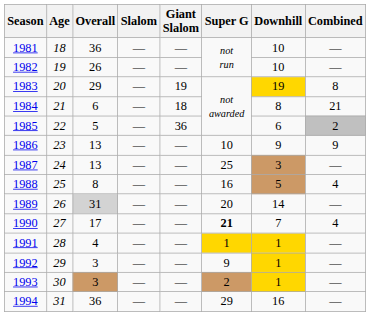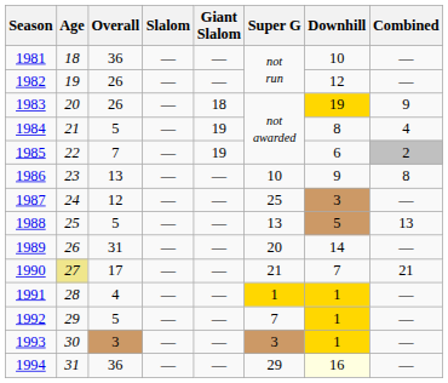 <table class=wikitable style="text-align:center">
 <tr>
 <th>Season</th>
 <th>Age</th>
 <th>Overall</th>
 <th>Slalom</th>
 <th>Giant<br>Slalom</th>
 <th>Super G</th>
 <th>Downhill</th>
 <th>Combined</th>
 </tr>
 <tr>
 <td><a href='#'>1981</a></td>
 <td><em>18</em></td>
 <td>36</td>
 <td>—</td>
 <td>—</td>
 <td rowspan=2><small><em>not<br>run</em> </small></td>
 <td>10</td>
 <td>—</td>
 </tr>
 <tr>
 <td><a href='#'>1982</a></td>
 <td><em>19</em></td>
 <td>26</td>
 <td>—</td>
 <td>—</td>
-<td>10</td>
+<td>12</td>
 <td>—</td>
 </tr>
 <tr>
 <td><a href='#'>1983</a></td>
 <td><em>20</em></td>
-<td>29</td>
+<td>26</td>
 <td>—</td>
-<td>19</td>
+<td>18</td>
 <td rowspan=3><small><em>not<br>awarded</em> </small></td>
 <td style="background: gold;">19</td>
-<td>8</td>
+<td>9</td>
 </tr>
 <tr>
 <td><a href='#'>1984</a></td>
 <td><em>21</em></td>
-<td>6</td>
+<td>5</td>
 <td>—</td>
-<td>18</td>
+<td>19</td>
 <td>8</td>
-<td>21</td>
+<td>4</td>
 </tr>
 <tr>
 <td><a href='#'>1985</a></td>
 <td><em>22</em></td>
-<td>5</td>
+<td>7</td>
 <td>—</td>
-<td>36</td>
+<td>19</td>
 <td>6</td>
 <td bgcolor="silver">2</td>
 </tr>
 <tr>
 <td><a href='#'>1986</a></td>
 <td><em>23</em></td>
 <td>13</td>
 <td>—</td>
 <td>—</td>
 <td>10</td>
 <td>9</td>
-<td>9</td>
+<td>8</td>
 </tr>
 <tr>
 <td><a href='#'>1987</a></td>
 <td><em>24</em></td>
-<td>13</td>
+<td>12</td>
 <td>—</td>
 <td>—</td>
 <td>25</td>
 <td bgcolor="cc9966">3</td>
 <td>—</td>
 </tr>
 <tr>
 <td><a href='#'>1988</a></td>
 <td><em>25</em></td>
-<td>8</td>
+<td>5</td>
 <td>—</td>
 <td>—</td>
-<td>16</td>
+<td>13</td>
 <td bgcolor="cc9966">5</td>
-<td>4</td>
+<td>13</td>
 </tr>
 <tr>
 <td><a href='#'>1989</a></td>
 <td><em>26</em></td>
-<td style="background: lightgrey;">31</td>
+<td>31</td>
 <td>—</td>
 <td>—</td>
 <td>20</td>
 <td>14</td>
 <td>—</td>
 </tr>
 <tr>
 <td><a href='#'>1990</a></td>
-<td><em>27</em></td>
+<td style="background: khaki;"><em>27</em></td>
 <td>17</td>
 <td>—</td>
 <td>—</td>
-<td><strong>21</strong></td>
+<td>21</td>
 <td>7</td>
-<td>4</td>
+<td>21</td>
 </tr>
 <tr>
 <td><a href='#'>1991</a></td>
 <td><em>28</em></td>
 <td>4</td>
 <td>—</td>
 <td>—</td>
 <td bgcolor="gold">1</td>
 <td bgcolor="gold">1</td>
 <td>—</td>
 </tr>
 <tr>
 <td><a href='#'>1992</a></td>
 <td><em>29</em></td>
-<td>3</td>
+<td>5</td>
 <td>—</td>
 <td>—</td>
-<td>9</td>
+<td>7</td>
 <td bgcolor="gold">1</td>
 <td>—</td>
 </tr>
 <tr>
 <td><a href='#'>1993</a></td>
 <td><em>30</em></td>
 <td bgcolor="cc9966">3</td>
 <td>—</td>
 <td>—</td>
-<td bgcolor="cc9966">2</td>
+<td bgcolor="cc9966">3</td>
 <td bgcolor="gold">1</td>
 <td>—</td>
 </tr>
 <tr>
 <td><a href='#'>1994</a></td>
 <td><em>31</em></td>
 <td>36</td>
 <td>—</td>
 <td>—</td>
 <td>29</td>
-<td>16</td>
+<td style="background: lightyellow;">16</td>
 <td>—</td>
 </tr>
 </table>
